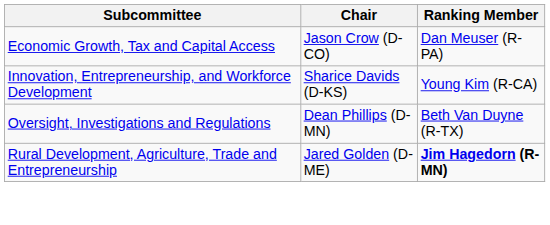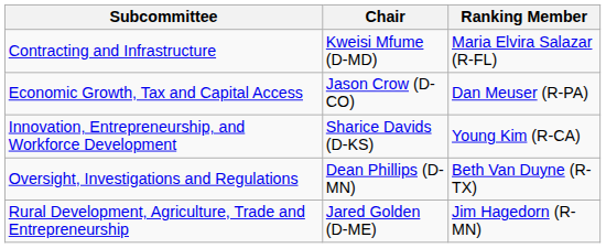 <table class="wikitable">
 <tr>
 <th>Subcommittee</th>
 <th>Chair</th>
 <th>Ranking Member</th>
+</tr>
+<tr>
+<td><a href='#'>Contracting and Infrastructure</a></td>
+<td><a href='#'>Kweisi Mfume</a> (D-MD)</td>
+<td><a href='#'>Maria Elvira Salazar</a> (R-FL)</td>
 </tr>
 <tr>
 <td><a href='#'>Economic Growth, Tax and Capital Access</a></td>
 <td><a href='#'>Jason Crow</a> (D-CO)</td>
 <td><a href='#'>Dan Meuser</a> (R-PA)</td>
 </tr>
 <tr>
 <td><a href='#'>Innovation, Entrepreneurship, and Workforce Development</a></td>
 <td><a href='#'>Sharice Davids</a> (D-KS)</td>
 <td><a href='#'>Young Kim</a> (R-CA)</td>
 </tr>
 <tr>
 <td><a href='#'>Oversight, Investigations and Regulations</a></td>
 <td><a href='#'>Dean Phillips</a> (D-MN)</td>
 <td><a href='#'>Beth Van Duyne</a> (R-TX)</td>
 </tr>
 <tr>
 <td><a href='#'>Rural Development, Agriculture, Trade and Entrepreneurship</a></td>
 <td><a href='#'>Jared Golden</a> (D-ME)</td>
-<td><strong><a href='#'>Jim Hagedorn</a> (R-MN)</strong></td>
+<td><a href='#'>Jim Hagedorn</a> (R-MN)</td>
 </tr>
 </table>
